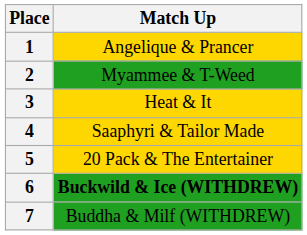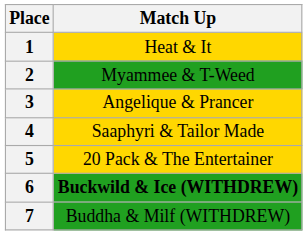 <table class="wikitable" style="margin:1em auto; text-align:center">
 <tr>
 <th>Place</th>
 <th>Match Up</th>
 </tr>
 <tr>
 <th>1</th>
-<td style="background:gold;">Angelique & Prancer</td>
+<td style="background:gold;">Heat & It</td>
 </tr>
 <tr>
 <th>2</th>
 <td style="background:#20a020;">Myammee & T-Weed</td>
 </tr>
 <tr>
 <th>3</th>
-<td style="background:gold;">Heat & It</td>
+<td style="background:gold;">Angelique & Prancer</td>
 </tr>
 <tr>
 <th>4</th>
 <td style="background:gold;">Saaphyri & Tailor Made</td>
 </tr>
 <tr>
 <th>5</th>
 <td style="background:gold;">20 Pack & The Entertainer</td>
 </tr>
 <tr>
 <th>6</th>
 <td style="background:#20a020;"><strong>Buckwild & Ice (WITHDREW)</strong></td>
 </tr>
 <tr>
 <th>7</th>
 <td style="background:#20a020;">Buddha & Milf (WITHDREW)</td>
 </tr>
 </table>
